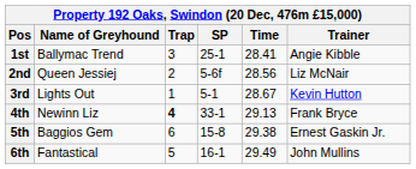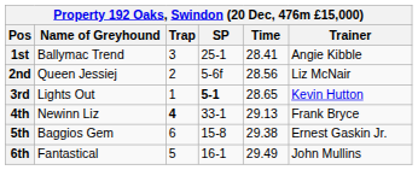 <table class="wikitable">
 <tr>
 <th colspan="6"><a href='#'>Property 192 Oaks</a>, <a href='#'>Swindon</a> (20 Dec, 476m £15,000)</th>
 </tr>
 <tr>
 <th width=30>Pos</th>
 <th width=160>Name of Greyhound</th>
 <th width=30>Trap</th>
 <th width=50>SP</th>
 <th width=50>Time</th>
 <th width=150>Trainer</th>
 </tr>
 <tr>
 <th>1st</th>
 <td>Ballymac Trend</td>
 <td>3</td>
 <td>25-1</td>
 <td>28.41</td>
 <td>Angie Kibble</td>
 </tr>
 <tr>
 <th>2nd</th>
 <td>Queen Jessiej</td>
 <td>2</td>
 <td>5-6f</td>
 <td>28.56</td>
 <td>Liz McNair</td>
 </tr>
 <tr>
 <th>3rd</th>
 <td>Lights Out</td>
 <td>1</td>
-<td>5-1</td>
-<td>28.67</td>
+<td><strong>5-1</strong></td>
+<td>28.65</td>
 <td><a href='#'>Kevin Hutton</a></td>
 </tr>
 <tr>
 <th>4th</th>
 <td>Newinn Liz</td>
 <td><strong>4</strong></td>
 <td>33-1</td>
 <td>29.13</td>
 <td>Frank Bryce</td>
 </tr>
 <tr>
 <th>5th</th>
 <td>Baggios Gem</td>
 <td>6</td>
 <td>15-8</td>
 <td>29.38</td>
 <td>Ernest Gaskin Jr.</td>
 </tr>
 <tr>
 <th>6th</th>
 <td>Fantastical</td>
 <td>5</td>
 <td>16-1</td>
 <td>29.49</td>
 <td>John Mullins</td>
 </tr>
 </table>
